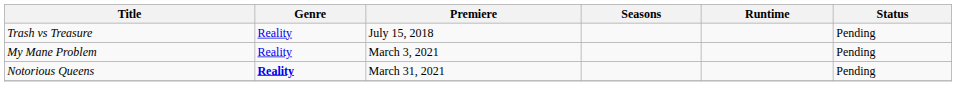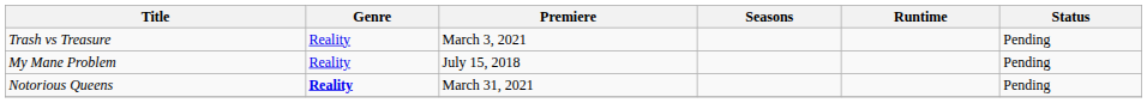 <table class="wikitable sortable" style="width:100%;">
 <tr>
 <th>Title</th>
 <th>Genre</th>
 <th>Premiere</th>
 <th>Seasons</th>
 <th>Runtime</th>
 <th>Status</th>
 </tr>
 <tr>
 <td><em>Trash vs Treasure</em></td>
 <td><a href='#'>Reality</a></td>
-<td>July 15, 2018</td>
+<td>March 3, 2021</td>
 <td></td>
 <td></td>
 <td>Pending</td>
 </tr>
 <tr>
 <td><em>My Mane Problem</em></td>
 <td><a href='#'>Reality</a></td>
-<td>March 3, 2021</td>
+<td>July 15, 2018</td>
 <td></td>
 <td></td>
 <td>Pending</td>
 </tr>
 <tr>
 <td><em>Notorious Queens</em></td>
 <td><strong><a href='#'>Reality</a></strong></td>
 <td>March 31, 2021</td>
 <td></td>
 <td></td>
 <td>Pending</td>
 </tr>
 <tr>
 </tr>
 </table>
